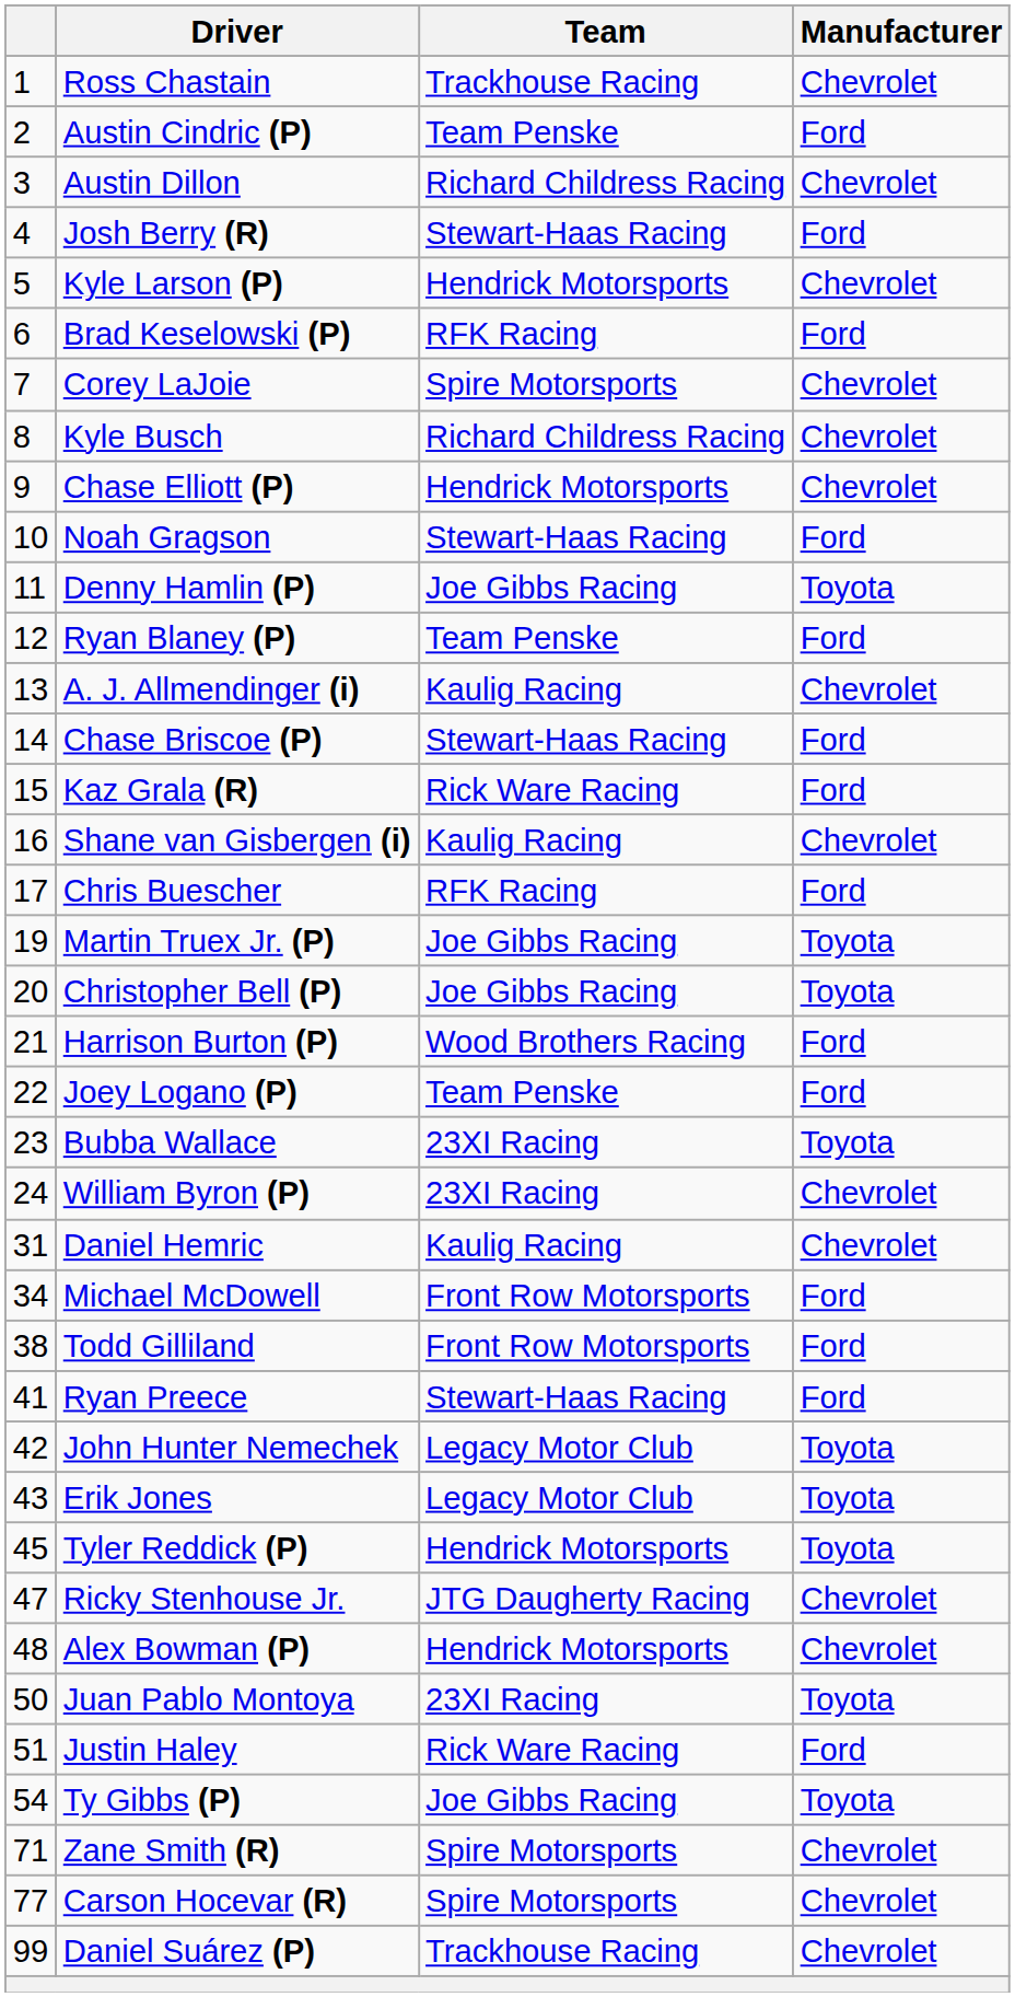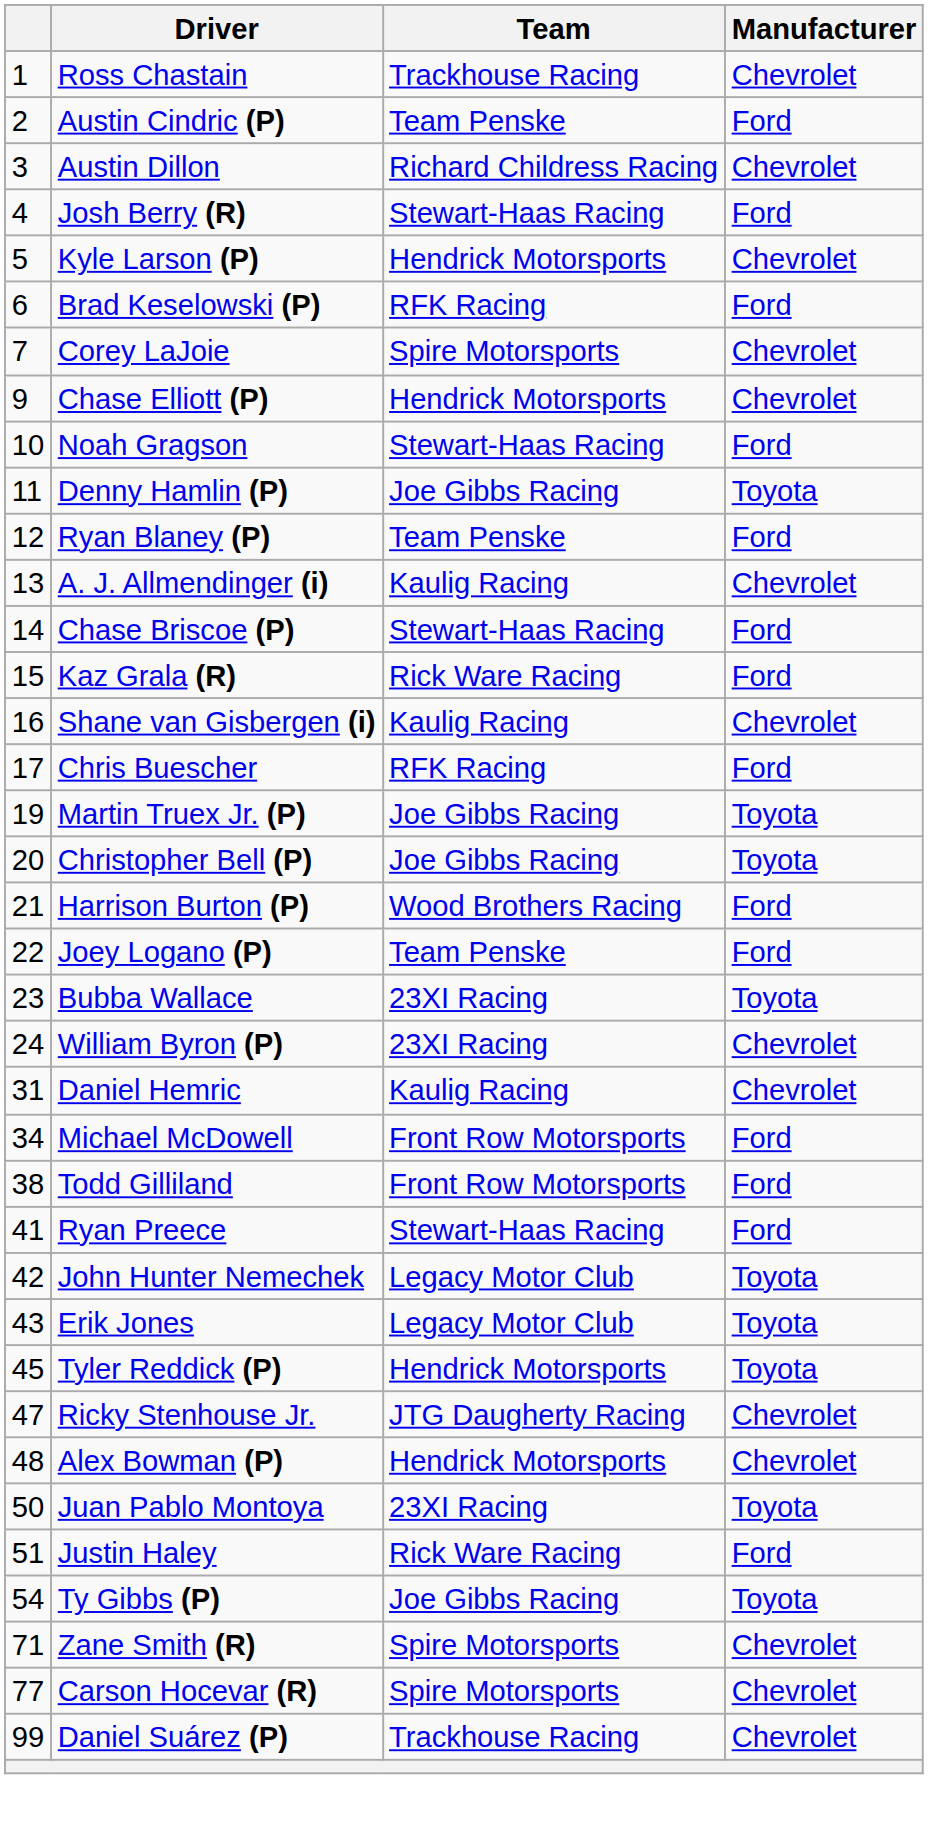 <table class="wikitable" style="font-size:95%">
 <tr>
 <th></th>
 <th>Driver</th>
 <th>Team</th>
 <th>Manufacturer</th>
 </tr>
 <tr>
 <td>1</td>
 <td><a href='#'>Ross Chastain</a></td>
 <td><a href='#'>Trackhouse Racing</a></td>
 <td><a href='#'>Chevrolet</a></td>
 </tr>
 <tr>
 <td>2</td>
 <td><a href='#'>Austin Cindric</a> <strong>(P)</strong></td>
 <td><a href='#'>Team Penske</a></td>
 <td><a href='#'>Ford</a></td>
 </tr>
 <tr>
 <td>3</td>
 <td><a href='#'>Austin Dillon</a></td>
 <td nowrap><a href='#'>Richard Childress Racing</a></td>
 <td><a href='#'>Chevrolet</a></td>
 </tr>
 <tr>
 <td>4</td>
 <td><a href='#'>Josh Berry</a> <strong>(R)</strong></td>
 <td><a href='#'>Stewart-Haas Racing</a></td>
 <td><a href='#'>Ford</a></td>
 </tr>
 <tr>
 <td>5</td>
 <td><a href='#'>Kyle Larson</a> <strong>(P)</strong></td>
 <td><a href='#'>Hendrick Motorsports</a></td>
 <td><a href='#'>Chevrolet</a></td>
 </tr>
 <tr>
 <td>6</td>
 <td><a href='#'>Brad Keselowski</a> <strong>(P)</strong></td>
 <td><a href='#'>RFK Racing</a></td>
 <td><a href='#'>Ford</a></td>
 </tr>
 <tr>
 <td>7</td>
 <td><a href='#'>Corey LaJoie</a></td>
 <td><a href='#'>Spire Motorsports</a></td>
-<td><a href='#'>Chevrolet</a></td>
-</tr>
-<tr>
-<td>8</td>
-<td><a href='#'>Kyle Busch</a></td>
-<td><a href='#'>Richard Childress Racing</a></td>
 <td><a href='#'>Chevrolet</a></td>
 </tr>
 <tr>
 <td>9</td>
 <td><a href='#'>Chase Elliott</a> <strong>(P)</strong></td>
 <td><a href='#'>Hendrick Motorsports</a></td>
 <td><a href='#'>Chevrolet</a></td>
 </tr>
 <tr>
 <td>10</td>
 <td><a href='#'>Noah Gragson</a></td>
 <td><a href='#'>Stewart-Haas Racing</a></td>
 <td><a href='#'>Ford</a></td>
 </tr>
 <tr>
 <td>11</td>
 <td><a href='#'>Denny Hamlin</a> <strong>(P)</strong></td>
 <td><a href='#'>Joe Gibbs Racing</a></td>
 <td><a href='#'>Toyota</a></td>
 </tr>
 <tr>
 <td>12</td>
 <td><a href='#'>Ryan Blaney</a> <strong>(P)</strong></td>
 <td><a href='#'>Team Penske</a></td>
 <td><a href='#'>Ford</a></td>
 </tr>
 <tr>
 <td>13</td>
 <td><a href='#'>A. J. Allmendinger</a> <strong>(i)</strong></td>
 <td><a href='#'>Kaulig Racing</a></td>
 <td><a href='#'>Chevrolet</a></td>
 </tr>
 <tr>
 <td>14</td>
 <td><a href='#'>Chase Briscoe</a> <strong>(P)</strong></td>
 <td><a href='#'>Stewart-Haas Racing</a></td>
 <td><a href='#'>Ford</a></td>
 </tr>
 <tr>
 <td>15</td>
 <td><a href='#'>Kaz Grala</a> <strong>(R)</strong></td>
 <td><a href='#'>Rick Ware Racing</a></td>
 <td><a href='#'>Ford</a></td>
 </tr>
 <tr>
 <td>16</td>
 <td nowrap><a href='#'>Shane van Gisbergen</a> <strong>(i)</strong></td>
 <td><a href='#'>Kaulig Racing</a></td>
 <td><a href='#'>Chevrolet</a></td>
 </tr>
 <tr>
 <td>17</td>
 <td><a href='#'>Chris Buescher</a></td>
 <td><a href='#'>RFK Racing</a></td>
 <td><a href='#'>Ford</a></td>
 </tr>
 <tr>
 <td>19</td>
 <td><a href='#'>Martin Truex Jr.</a> <strong>(P)</strong></td>
 <td><a href='#'>Joe Gibbs Racing</a></td>
 <td><a href='#'>Toyota</a></td>
 </tr>
 <tr>
 <td>20</td>
 <td><a href='#'>Christopher Bell</a> <strong>(P)</strong></td>
 <td><a href='#'>Joe Gibbs Racing</a></td>
 <td><a href='#'>Toyota</a></td>
 </tr>
 <tr>
 <td>21</td>
 <td><a href='#'>Harrison Burton</a> <strong>(P)</strong></td>
 <td><a href='#'>Wood Brothers Racing</a></td>
 <td><a href='#'>Ford</a></td>
 </tr>
 <tr>
 <td>22</td>
 <td><a href='#'>Joey Logano</a> <strong>(P)</strong></td>
 <td><a href='#'>Team Penske</a></td>
 <td><a href='#'>Ford</a></td>
 </tr>
 <tr>
 <td>23</td>
 <td><a href='#'>Bubba Wallace</a></td>
 <td><a href='#'>23XI Racing</a></td>
 <td><a href='#'>Toyota</a></td>
 </tr>
 <tr>
 <td>24</td>
 <td><a href='#'>William Byron</a> <strong>(P)</strong></td>
 <td><a href='#'>23XI Racing</a></td>
 <td><a href='#'>Chevrolet</a></td>
 </tr>
 <tr>
 <td>31</td>
 <td><a href='#'>Daniel Hemric</a></td>
 <td><a href='#'>Kaulig Racing</a></td>
 <td><a href='#'>Chevrolet</a></td>
 </tr>
 <tr>
 <td>34</td>
 <td><a href='#'>Michael McDowell</a></td>
 <td><a href='#'>Front Row Motorsports</a></td>
 <td><a href='#'>Ford</a></td>
 </tr>
 <tr>
 <td>38</td>
 <td><a href='#'>Todd Gilliland</a></td>
 <td><a href='#'>Front Row Motorsports</a></td>
 <td><a href='#'>Ford</a></td>
 </tr>
 <tr>
 <td>41</td>
 <td><a href='#'>Ryan Preece</a></td>
 <td><a href='#'>Stewart-Haas Racing</a></td>
 <td><a href='#'>Ford</a></td>
 </tr>
 <tr>
 <td>42</td>
 <td><a href='#'>John Hunter Nemechek</a></td>
 <td><a href='#'>Legacy Motor Club</a></td>
 <td><a href='#'>Toyota</a></td>
 </tr>
 <tr>
 <td>43</td>
 <td><a href='#'>Erik Jones</a></td>
 <td><a href='#'>Legacy Motor Club</a></td>
 <td><a href='#'>Toyota</a></td>
 </tr>
 <tr>
 <td>45</td>
 <td><a href='#'>Tyler Reddick</a> <strong>(P)</strong></td>
 <td><a href='#'>Hendrick Motorsports</a></td>
 <td><a href='#'>Toyota</a></td>
 </tr>
 <tr>
 <td>47</td>
 <td><a href='#'>Ricky Stenhouse Jr.</a></td>
 <td><a href='#'>JTG Daugherty Racing</a></td>
 <td><a href='#'>Chevrolet</a></td>
 </tr>
 <tr>
 <td>48</td>
 <td><a href='#'>Alex Bowman</a> <strong>(P)</strong></td>
 <td><a href='#'>Hendrick Motorsports</a></td>
 <td><a href='#'>Chevrolet</a></td>
 </tr>
 <tr>
 <td>50</td>
 <td><a href='#'>Juan Pablo Montoya</a></td>
 <td><a href='#'>23XI Racing</a></td>
 <td><a href='#'>Toyota</a></td>
 </tr>
 <tr>
 <td>51</td>
 <td><a href='#'>Justin Haley</a></td>
 <td><a href='#'>Rick Ware Racing</a></td>
 <td><a href='#'>Ford</a></td>
 </tr>
 <tr>
 <td>54</td>
 <td><a href='#'>Ty Gibbs</a> <strong>(P)</strong></td>
 <td><a href='#'>Joe Gibbs Racing</a></td>
 <td><a href='#'>Toyota</a></td>
 </tr>
 <tr>
 <td>71</td>
 <td><a href='#'>Zane Smith</a> <strong>(R)</strong></td>
 <td><a href='#'>Spire Motorsports</a></td>
 <td><a href='#'>Chevrolet</a></td>
 </tr>
 <tr>
 <td>77</td>
 <td><a href='#'>Carson Hocevar</a> <strong>(R)</strong></td>
 <td><a href='#'>Spire Motorsports</a></td>
 <td><a href='#'>Chevrolet</a></td>
 </tr>
 <tr>
 <td>99</td>
 <td><a href='#'>Daniel Suárez</a> <strong>(P)</strong></td>
 <td><a href='#'>Trackhouse Racing</a></td>
 <td><a href='#'>Chevrolet</a></td>
 </tr>
 <tr>
 <th colspan="4"></th>
 </tr>
 </table>
